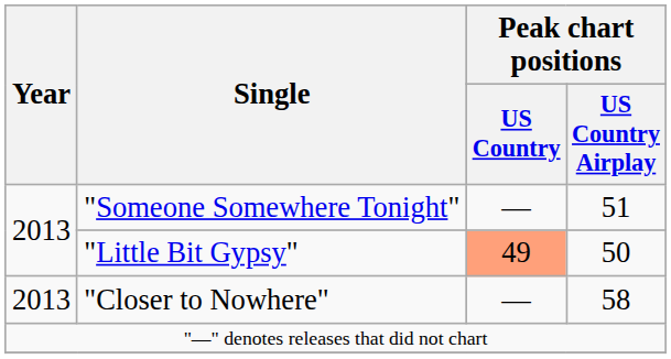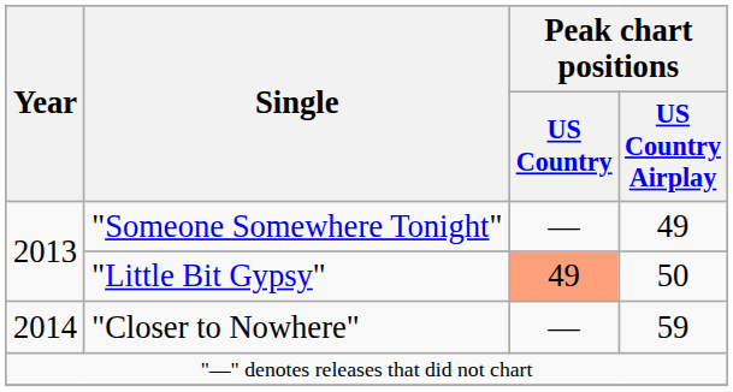 <table class="wikitable" style="text-align:center;">
 <tr>
 <th rowspan="2">Year</th>
 <th rowspan="2">Single</th>
 <th colspan="2">Peak chart<br>positions</th>
 </tr>
 <tr style="font-size:smaller;">
 <th width="45"><a href='#'>US Country</a><br></th>
 <th width="45"><a href='#'>US Country Airplay</a><br></th>
 </tr>
 <tr>
 <td rowspan="2">2013</td>
 <td align="left">"<a href='#'>Someone Somewhere Tonight</a>"</td>
 <td>—</td>
-<td>51</td>
+<td>49</td>
 </tr>
 <tr>
 <td align="left">"<a href='#'>Little Bit Gypsy</a>"</td>
 <td style="background: lightsalmon;">49</td>
 <td>50</td>
 </tr>
 <tr>
-<td>2013</td>
+<td>2014</td>
 <td align="left">"Closer to Nowhere"</td>
 <td>—</td>
-<td>58</td>
+<td>59</td>
 </tr>
 <tr>
 <td colspan="4" style="font-size:8pt">"—" denotes releases that did not chart</td>
 </tr>
 <tr>
 </tr>
 </table>
